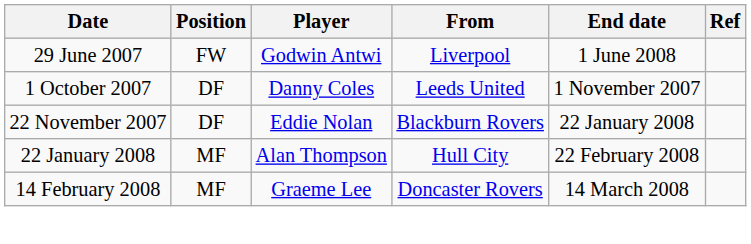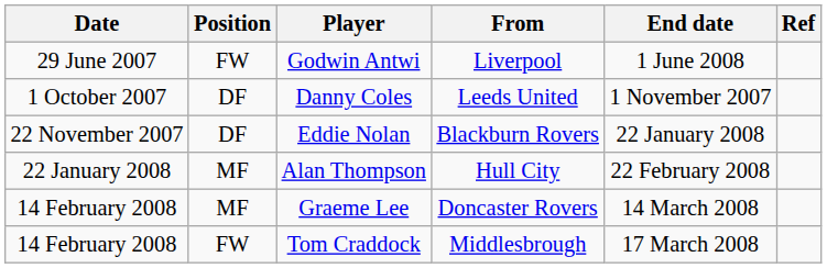 <table class="wikitable" style="font-size: 95%; text-align: center;">
 <tr>
 <th>Date</th>
 <th>Position</th>
 <th>Player</th>
 <th>From</th>
 <th>End date</th>
 <th>Ref</th>
 </tr>
 <tr>
 <td>29 June 2007</td>
 <td>FW</td>
 <td><a href='#'>Godwin Antwi</a></td>
 <td><a href='#'>Liverpool</a></td>
 <td>1 June 2008</td>
 <td></td>
 </tr>
 <tr>
 <td>1 October 2007</td>
 <td>DF</td>
 <td><a href='#'>Danny Coles</a></td>
 <td><a href='#'>Leeds United</a></td>
 <td>1 November 2007</td>
 <td></td>
 </tr>
 <tr>
 <td>22 November 2007</td>
 <td>DF</td>
 <td><a href='#'>Eddie Nolan</a></td>
 <td><a href='#'>Blackburn Rovers</a></td>
 <td>22 January 2008</td>
 <td></td>
 </tr>
 <tr>
 <td>22 January 2008</td>
 <td>MF</td>
 <td><a href='#'>Alan Thompson</a></td>
 <td><a href='#'>Hull City</a></td>
 <td>22 February 2008</td>
 <td></td>
 </tr>
 <tr>
 <td>14 February 2008</td>
 <td>MF</td>
 <td><a href='#'>Graeme Lee</a></td>
 <td><a href='#'>Doncaster Rovers</a></td>
 <td>14 March 2008</td>
 <td></td>
 </tr>
+<tr>
+<td>14 February 2008</td>
+<td>FW</td>
+<td><a href='#'>Tom Craddock</a></td>
+<td><a href='#'>Middlesbrough</a></td>
+<td>17 March 2008</td>
+<td></td>
+</tr>
 </table>
